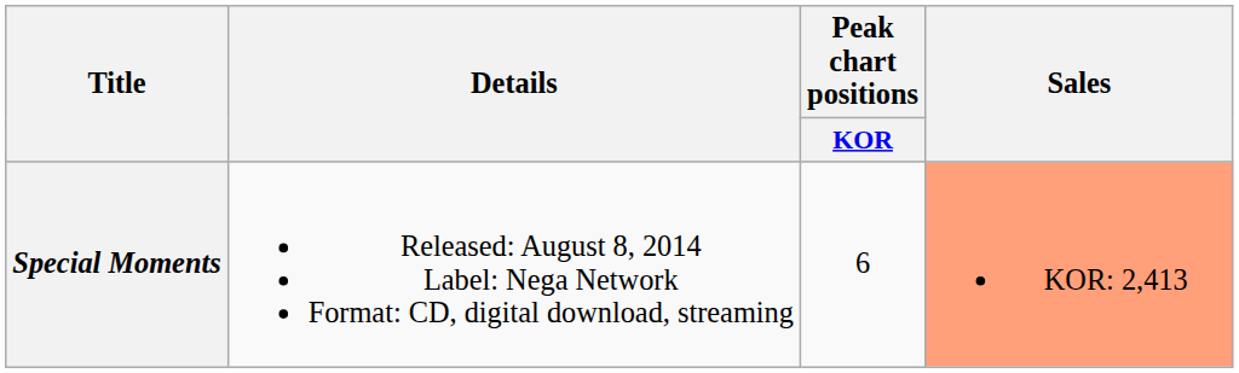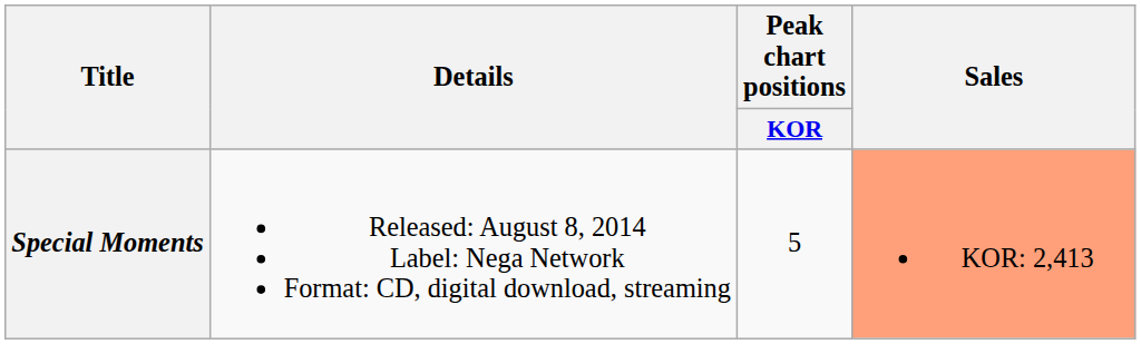 <table class="wikitable plainrowheaders" style="text-align:center;">
 <tr>
 <th rowspan="2">Title</th>
 <th rowspan="2">Details</th>
 <th colspan="1">Peak chart positions</th>
 <th rowspan="2" style="width:10em;">Sales</th>
 </tr>
 <tr>
 <th scope="col" style="width:3em;font-size:90%;"><a href='#'>KOR</a><br></th>
 </tr>
 <tr>
 <th scope="row"><em>Special Moments</em></th>
 <td><br><ul><li>Released: August 8, 2014</li><li>Label: Nega Network</li><li>Format: CD, digital download, streaming</li></ul></td>
-<td>6</td>
+<td>5</td>
 <td style="background: lightsalmon;"><br><ul><li>KOR: 2,413</li></ul></td>
 </tr>
 </table>
